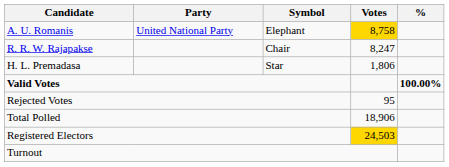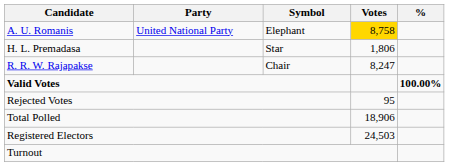 <table class="wikitable" border="1" style="text-align:right;">
 <tr>
 <th align=left width="180">Candidate</th>
 <th align=left width="180">Party</th>
 <th align=left width="120">Symbol</th>
 <th align=left width="60">Votes</th>
 <th align=left width="60">%</th>
 </tr>
 <tr>
 <td align=left><a href='#'>A. U. Romanis</a></td>
 <td align=left><a href='#'>United National Party</a></td>
 <td align=left>Elephant</td>
 <td style="background: gold;">8,758</td>
 <td></td>
 </tr>
 <tr>
+<td align=left>H. L. Premadasa</td>
+<td align=left></td>
+<td align=left>Star</td>
+<td>1,806</td>
+<td></td>
+</tr>
+<tr>
 <td align=left><a href='#'>R. R. W. Rajapakse</a></td>
 <td align=left></td>
 <td align=left>Chair</td>
 <td>8,247</td>
-<td></td>
-</tr>
-<tr>
-<td align=left>H. L. Premadasa</td>
-<td align=left></td>
-<td align=left>Star</td>
-<td>1,806</td>
 <td></td>
 </tr>
 <tr>
 <td align=left colspan=3><strong>Valid Votes</strong></td>
 <td><strong> </strong></td>
 <td><strong>100.00%</strong></td>
 </tr>
 <tr>
 <td align=left colspan=3>Rejected Votes</td>
 <td>95</td>
 <td></td>
 </tr>
 <tr>
 <td align=left colspan=3>Total Polled</td>
 <td>18,906</td>
 <td></td>
 </tr>
 <tr>
 <td align=left colspan=3>Registered Electors</td>
-<td style="background: gold;">24,503</td>
+<td>24,503</td>
 <td></td>
 </tr>
 <tr>
 <td align=left colspan=4>Turnout</td>
 <td></td>
 </tr>
 </table>
